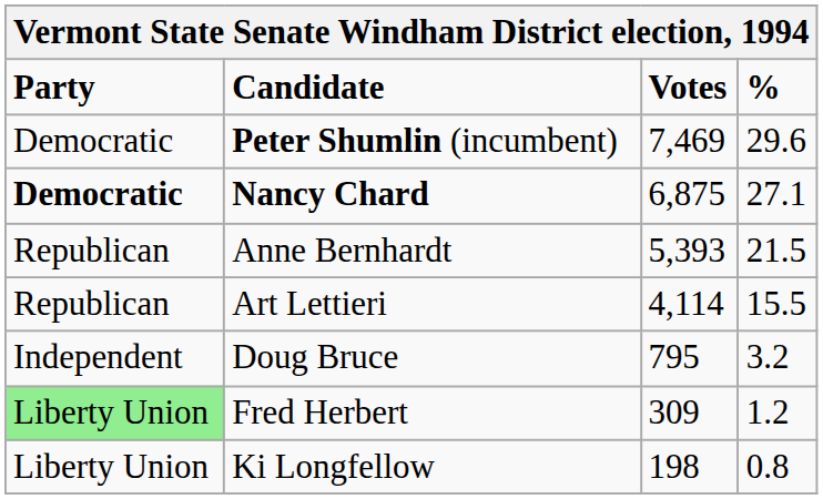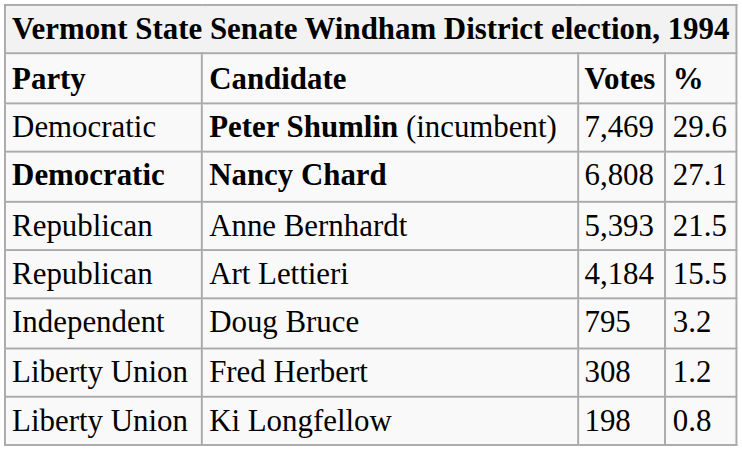 <table class="wikitable">
 <tr>
 <th colspan="4">Vermont State Senate Windham District election, 1994</th>
 </tr>
 <tr>
 <td><strong>Party</strong></td>
 <td><strong>Candidate</strong></td>
 <td><strong>Votes</strong></td>
 <td><strong>%</strong></td>
 </tr>
 <tr>
 <td>Democratic</td>
 <td><strong>Peter Shumlin</strong> (incumbent)</td>
 <td>7,469</td>
 <td>29.6</td>
 </tr>
 <tr>
 <td><strong>Democratic</strong></td>
 <td><strong>Nancy Chard</strong></td>
-<td>6,875</td>
+<td>6,808</td>
 <td>27.1</td>
 </tr>
 <tr>
 <td>Republican</td>
 <td>Anne Bernhardt</td>
 <td>5,393</td>
 <td>21.5</td>
 </tr>
 <tr>
 <td>Republican</td>
 <td>Art Lettieri</td>
-<td>4,114</td>
+<td>4,184</td>
 <td>15.5</td>
 </tr>
 <tr>
 <td>Independent</td>
 <td>Doug Bruce</td>
 <td>795</td>
 <td>3.2</td>
 </tr>
 <tr>
-<td style="background: lightgreen;">Liberty Union</td>
+<td>Liberty Union</td>
 <td>Fred Herbert</td>
-<td>309</td>
+<td>308</td>
 <td>1.2</td>
 </tr>
 <tr>
 <td>Liberty Union</td>
 <td>Ki Longfellow</td>
 <td>198</td>
 <td>0.8</td>
 </tr>
 </table>
